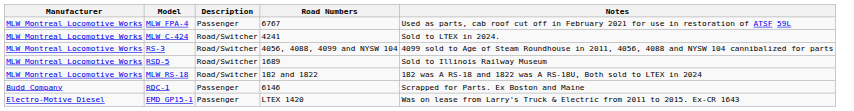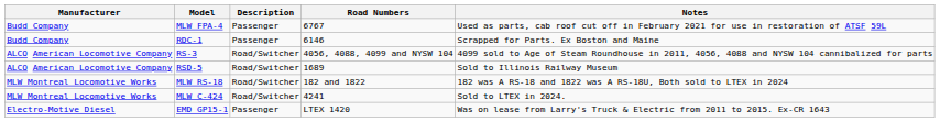 <table class="wikitable sortable collapsible" >
 <tr>
 <th>Manufacturer<br></th>
 <th>Model<br></th>
 <th>Description<br></th>
 <th>Road Numbers<br></th>
 <th class=unsortable>Notes<br></th>
 </tr>
 <tr>
-<td><a href='#'>MLW Montreal Locomotive Works</a></td>
+<td><a href='#'>Budd Company</a></td>
 <td><a href='#'>MLW FPA-4</a></td>
 <td>Passenger</td>
 <td>6767</td>
 <td>Used as parts, cab roof cut off in February 2021 for use in restoration of <a href='#'>ATSF</a> <a href='#'>59L</a></td>
 </tr>
 <tr>
-<td><a href='#'>MLW Montreal Locomotive Works</a></td>
-<td><a href='#'>MLW C-424</a></td>
-<td>Road/Switcher</td>
-<td>4241</td>
-<td>Sold to LTEX in 2024.</td>
+<td><a href='#'>Budd Company</a></td>
+<td><a href='#'>RDC-1</a></td>
+<td>Passenger</td>
+<td>6146</td>
+<td>Scrapped for Parts. Ex Boston and Maine</td>
 </tr>
 <tr>
-<td><a href='#'>MLW Montreal Locomotive Works</a></td>
+<td><a href='#'>ALCO</a> <a href='#'>American Locomotive Company</a></td>
 <td><a href='#'>RS-3</a></td>
 <td>Road/Switcher</td>
 <td>4056, 4088, 4099 and NYSW 104</td>
 <td>4099 sold to Age of Steam Roundhouse in 2011, 4056, 4088 and NYSW 104 cannibalized for parts</td>
 </tr>
 <tr>
-<td><a href='#'>MLW Montreal Locomotive Works</a></td>
+<td><a href='#'>ALCO</a> <a href='#'>American Locomotive Company</a></td>
 <td><a href='#'>RSD-5</a></td>
 <td>Road/Switcher</td>
 <td>1689</td>
 <td>Sold to Illinois Railway Museum</td>
 </tr>
 <tr>
 <td><a href='#'>MLW Montreal Locomotive Works</a></td>
 <td><a href='#'>MLW RS-18</a></td>
 <td>Road/Switcher</td>
 <td>182 and 1822</td>
 <td>182 was A RS-18 and 1822 was A RS-18U, Both sold to LTEX in 2024</td>
 </tr>
 <tr>
-<td><a href='#'>Budd Company</a></td>
-<td><a href='#'>RDC-1</a></td>
-<td>Passenger</td>
-<td>6146</td>
-<td>Scrapped for Parts. Ex Boston and Maine</td>
+<td><a href='#'>MLW Montreal Locomotive Works</a></td>
+<td><a href='#'>MLW C-424</a></td>
+<td>Road/Switcher</td>
+<td>4241</td>
+<td>Sold to LTEX in 2024.</td>
 </tr>
 <tr>
 <td><a href='#'>Electro-Motive Diesel</a></td>
 <td><a href='#'>EMD GP15-1</a></td>
 <td>Passenger</td>
 <td>LTEX 1420</td>
 <td>Was on lease from Larry's Truck & Electric from 2011 to 2015. Ex-CR 1643</td>
 </tr>
 </table>
